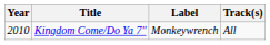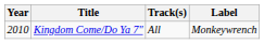 <table class="wikitable" border="1">
 <tr>
 <th><strong>Year</strong></th>
 <th><strong>Title</strong></th>
+<th><strong>Track(s)</strong></th>
 <th><strong>Label</strong></th>
-<th><strong>Track(s)</strong></th>
 </tr>
 <tr>
 <td><em>2010</em></td>
 <td><em><a href='#'>Kingdom Come/Do Ya 7"</a></em></td>
+<td><em>All</em></td>
 <td><em>Monkeywrench</em></td>
-<td><em>All</em></td>
 </tr>
 </table>
